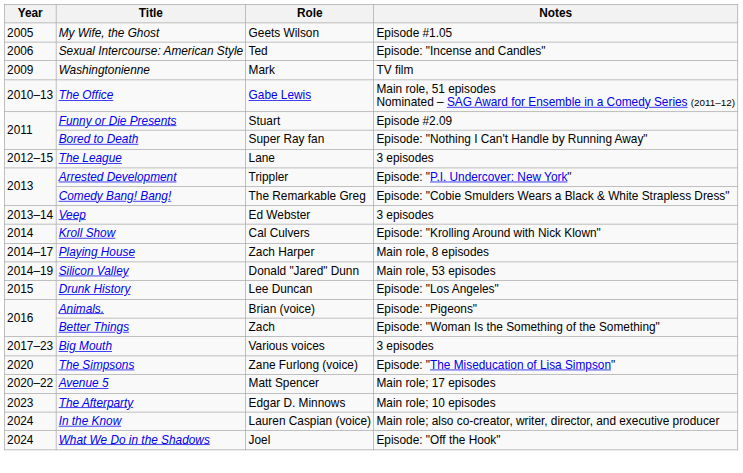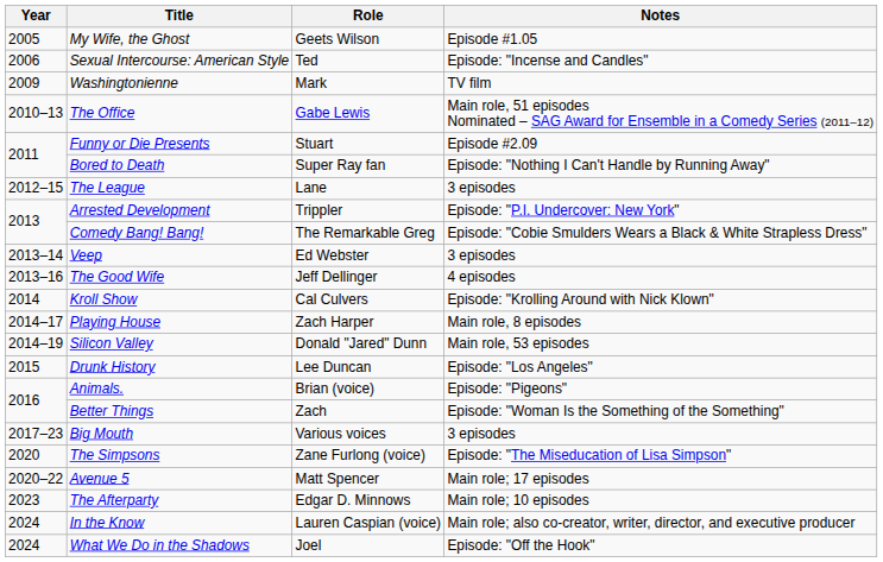 <table class="wikitable sortable">
 <tr>
 <th>Year</th>
 <th>Title</th>
 <th>Role</th>
 <th>Notes</th>
 </tr>
 <tr>
 <td>2005</td>
 <td><em>My Wife, the Ghost</em></td>
 <td>Geets Wilson</td>
 <td>Episode #1.05</td>
 </tr>
 <tr>
 <td>2006</td>
 <td><em>Sexual Intercourse: American Style</em></td>
 <td>Ted</td>
 <td>Episode: "Incense and Candles"</td>
 </tr>
 <tr>
 <td>2009</td>
 <td><em>Washingtonienne</em></td>
 <td>Mark</td>
 <td>TV film</td>
 </tr>
 <tr>
 <td>2010–13</td>
 <td><em><a href='#'>The Office</a></em></td>
 <td><a href='#'>Gabe Lewis</a></td>
 <td>Main role, 51 episodes<br>Nominated – <a href='#'>SAG Award for Ensemble in a Comedy Series</a> <small>(2011–12)</small></td>
 </tr>
 <tr>
 <td rowspan="2">2011</td>
 <td><em><a href='#'>Funny or Die Presents</a></em></td>
 <td>Stuart</td>
 <td>Episode #2.09</td>
 </tr>
 <tr>
 <td><em><a href='#'>Bored to Death</a></em></td>
 <td>Super Ray fan</td>
 <td>Episode: "Nothing I Can't Handle by Running Away"</td>
 </tr>
 <tr>
 <td>2012–15</td>
 <td><em><a href='#'>The League</a></em></td>
 <td>Lane</td>
 <td>3 episodes</td>
 </tr>
 <tr>
 <td rowspan="2">2013</td>
 <td><em><a href='#'>Arrested Development</a></em></td>
 <td>Trippler</td>
 <td>Episode: "<a href='#'>P.I. Undercover: New York</a>"</td>
 </tr>
 <tr>
 <td><em><a href='#'>Comedy Bang! Bang!</a></em></td>
 <td>The Remarkable Greg</td>
 <td>Episode: "Cobie Smulders Wears a Black & White Strapless Dress"</td>
 </tr>
 <tr>
 <td>2013–14</td>
 <td><em><a href='#'>Veep</a></em></td>
 <td>Ed Webster</td>
 <td>3 episodes</td>
+</tr>
+<tr>
+<td>2013–16</td>
+<td><em><a href='#'>The Good Wife</a></em></td>
+<td>Jeff Dellinger</td>
+<td>4 episodes</td>
 </tr>
 <tr>
 <td>2014</td>
 <td><em><a href='#'>Kroll Show</a></em></td>
 <td>Cal Culvers</td>
 <td>Episode: "Krolling Around with Nick Klown"</td>
 </tr>
 <tr>
 <td>2014–17</td>
 <td><em><a href='#'>Playing House</a></em></td>
 <td>Zach Harper</td>
 <td>Main role, 8 episodes</td>
 </tr>
 <tr>
 <td>2014–19</td>
 <td><em><a href='#'>Silicon Valley</a></em></td>
 <td>Donald "Jared" Dunn</td>
 <td>Main role, 53 episodes</td>
 </tr>
 <tr>
 <td>2015</td>
 <td><em><a href='#'>Drunk History</a></em></td>
 <td>Lee Duncan</td>
 <td>Episode: "Los Angeles"</td>
 </tr>
 <tr>
 <td rowspan="2">2016</td>
 <td><em><a href='#'>Animals.</a></em></td>
 <td>Brian (voice)</td>
 <td>Episode: "Pigeons"</td>
 </tr>
 <tr>
 <td><em><a href='#'>Better Things</a></em></td>
 <td>Zach</td>
 <td>Episode: "Woman Is the Something of the Something"</td>
 </tr>
 <tr>
 <td>2017–23</td>
 <td><em><a href='#'>Big Mouth</a></em></td>
 <td>Various voices</td>
 <td>3 episodes</td>
 </tr>
 <tr>
 <td>2020</td>
 <td><em><a href='#'>The Simpsons</a></em></td>
 <td>Zane Furlong (voice)</td>
 <td>Episode: "<a href='#'>The Miseducation of Lisa Simpson</a>"</td>
 </tr>
 <tr>
 <td>2020–22</td>
 <td><em><a href='#'>Avenue 5</a></em></td>
 <td>Matt Spencer</td>
 <td>Main role; 17 episodes</td>
 </tr>
 <tr>
 <td>2023</td>
 <td><em><a href='#'>The Afterparty</a></em></td>
 <td>Edgar D. Minnows</td>
 <td>Main role; 10 episodes</td>
 </tr>
 <tr>
 <td>2024</td>
 <td><em><a href='#'>In the Know</a></em></td>
 <td>Lauren Caspian (voice)</td>
 <td>Main role; also co-creator, writer, director, and executive producer</td>
 </tr>
 <tr>
 <td>2024</td>
 <td><em><a href='#'>What We Do in the Shadows</a></em></td>
 <td>Joel</td>
 <td>Episode: "Off the Hook"</td>
 </tr>
 </table>
